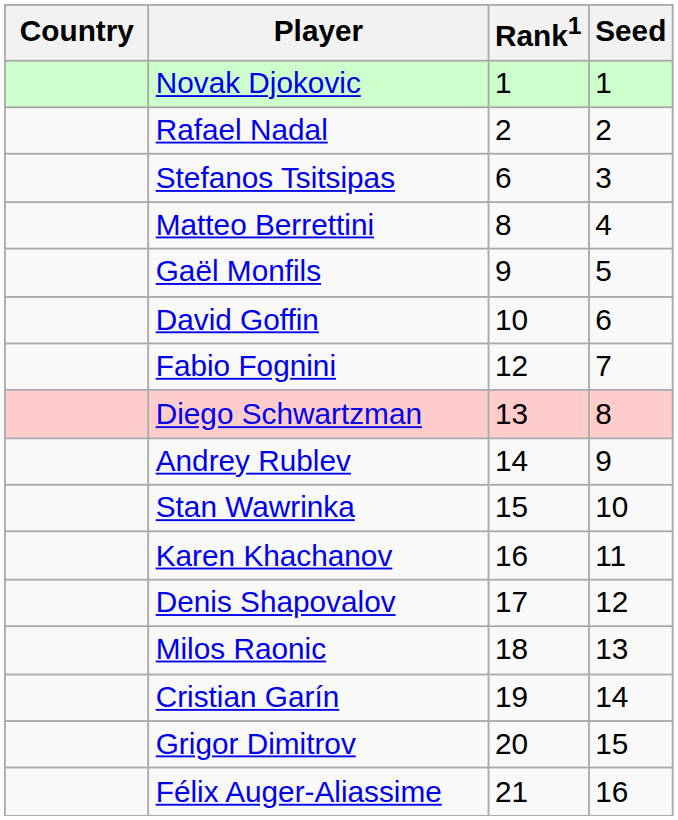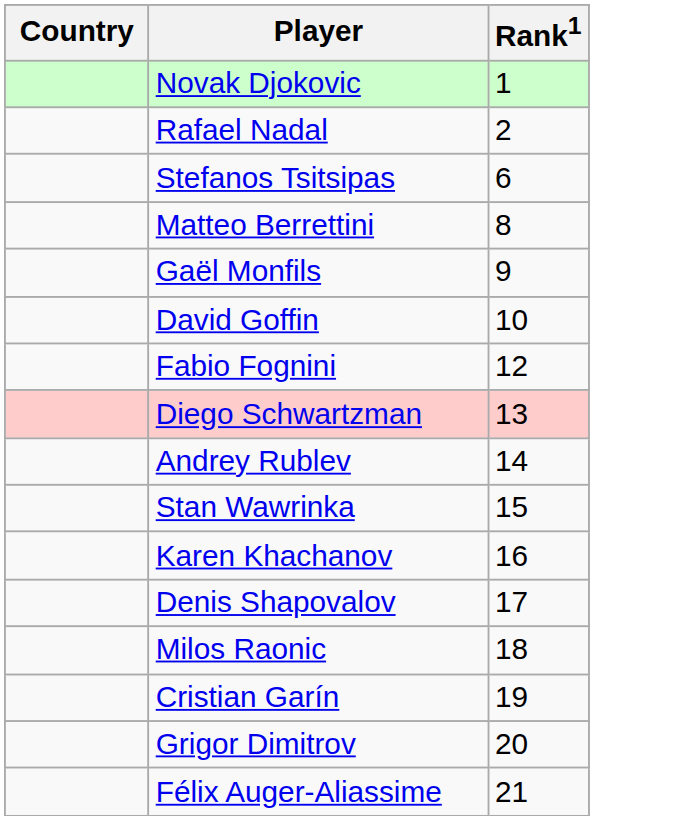 <table class="sortable wikitable">
 <tr>
 <th width="70">Country</th>
 <th width="175">Player</th>
 <th>Rank<sup>1</sup></th>
-<th>Seed</th>
 </tr>
 <tr style="background-color:#cfc;">
 <td></td>
 <td><a href='#'>Novak Djokovic</a></td>
-<td>1</td>
 <td>1</td>
 </tr>
 <tr>
 <td></td>
 <td><a href='#'>Rafael Nadal</a></td>
 <td>2</td>
-<td>2</td>
 </tr>
 <tr>
 <td></td>
 <td><a href='#'>Stefanos Tsitsipas</a></td>
 <td>6</td>
-<td>3</td>
 </tr>
 <tr>
 <td></td>
 <td><a href='#'>Matteo Berrettini</a></td>
 <td>8</td>
-<td>4</td>
 </tr>
 <tr>
 <td></td>
 <td><a href='#'>Gaël Monfils</a></td>
 <td>9</td>
-<td>5</td>
 </tr>
 <tr>
 <td></td>
 <td><a href='#'>David Goffin</a></td>
 <td>10</td>
-<td>6</td>
 </tr>
 <tr>
 <td></td>
 <td><a href='#'>Fabio Fognini</a></td>
 <td>12</td>
-<td>7</td>
 </tr>
 <tr style="background-color:#fcc;">
 <td></td>
 <td><a href='#'>Diego Schwartzman</a></td>
 <td>13</td>
-<td>8</td>
 </tr>
 <tr>
 <td></td>
 <td><a href='#'>Andrey Rublev</a></td>
 <td>14</td>
-<td>9</td>
 </tr>
 <tr>
 <td></td>
 <td><a href='#'>Stan Wawrinka</a></td>
 <td>15</td>
-<td>10</td>
 </tr>
 <tr>
 <td></td>
 <td><a href='#'>Karen Khachanov</a></td>
 <td>16</td>
-<td>11</td>
 </tr>
 <tr>
 <td></td>
 <td><a href='#'>Denis Shapovalov</a></td>
 <td>17</td>
-<td>12</td>
 </tr>
 <tr>
 <td></td>
 <td><a href='#'>Milos Raonic</a></td>
 <td>18</td>
-<td>13</td>
 </tr>
 <tr>
 <td></td>
 <td><a href='#'>Cristian Garín</a></td>
 <td>19</td>
-<td>14</td>
 </tr>
 <tr>
 <td></td>
 <td><a href='#'>Grigor Dimitrov</a></td>
 <td>20</td>
-<td>15</td>
 </tr>
 <tr>
 <td></td>
 <td><a href='#'>Félix Auger-Aliassime</a></td>
 <td>21</td>
-<td>16</td>
 </tr>
 </table>
